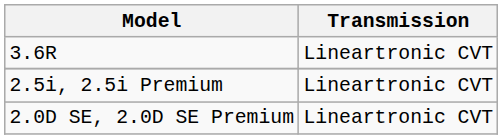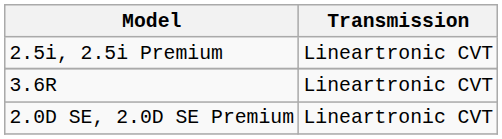 <table class="wikitable">
 <tr>
 <th>Model</th>
 <th>Transmission</th>
 </tr>
 <tr>
-<td>3.6R</td>
+<td>2.5i, 2.5i Premium</td>
 <td>Lineartronic CVT</td>
 </tr>
 <tr>
 </tr>
 <tr>
-<td>2.5i, 2.5i Premium</td>
+<td>3.6R</td>
 <td>Lineartronic CVT</td>
 </tr>
 <tr>
 <td>2.0D SE, 2.0D SE Premium</td>
 <td>Lineartronic CVT</td>
 </tr>
 </table>
